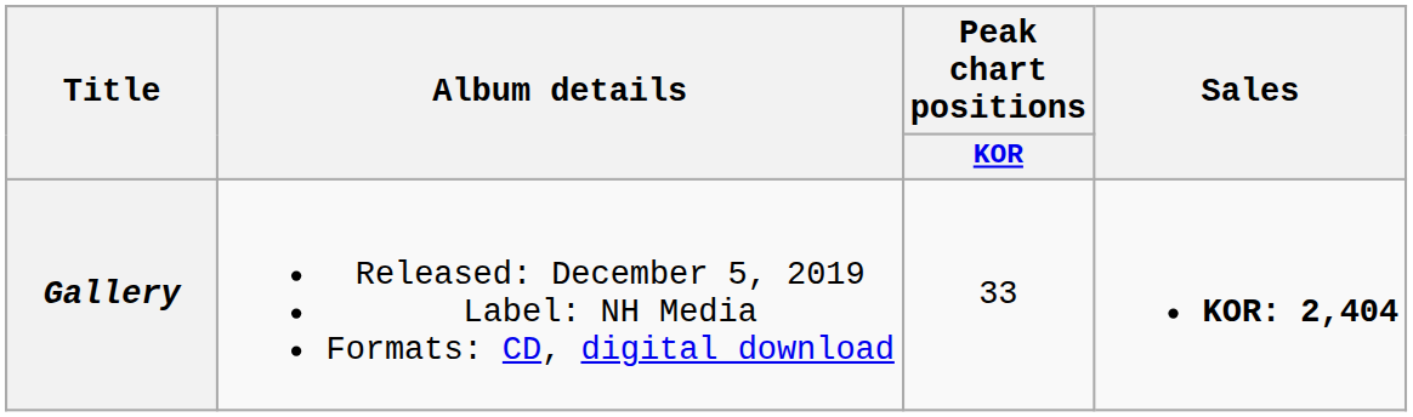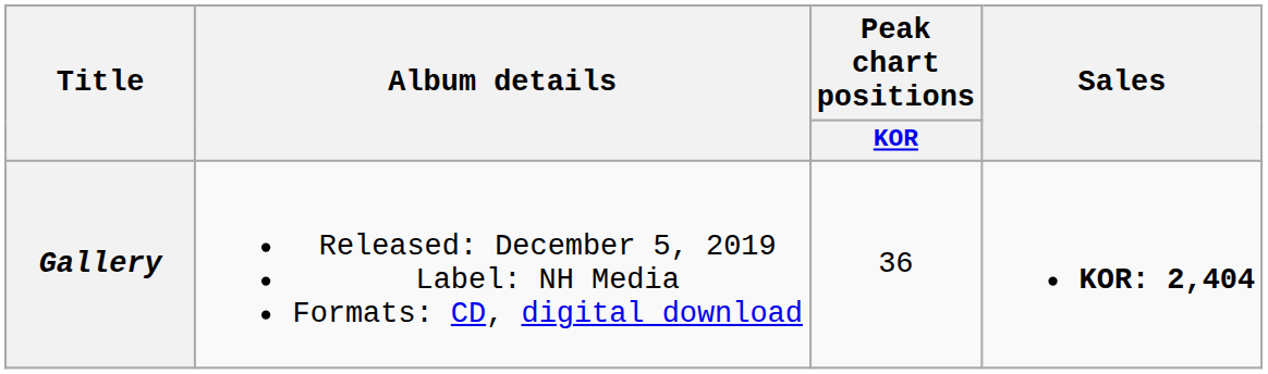 <table class="wikitable plainrowheaders" style="text-align:center">
 <tr>
 <th scope="col" rowspan="2" style="width:6em">Title</th>
 <th scope="col" rowspan="2">Album details</th>
 <th scope="col">Peak chart positions</th>
 <th scope="col" rowspan="2">Sales</th>
 </tr>
 <tr>
 <th scope="col" style="width:3em;font-size:85%"><a href='#'>KOR</a><br></th>
 </tr>
 <tr>
 <th scope="row"><em>Gallery</em></th>
 <td><br><ul><li>Released: December 5, 2019</li><li>Label: NH Media</li><li>Formats: <a href='#'>CD</a>, <a href='#'>digital download</a></li></ul></td>
-<td>33</td>
+<td>36</td>
 <td><strong><br><ul><li>KOR: 2,404</li></ul></strong></td>
 </tr>
 </table>
